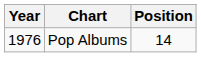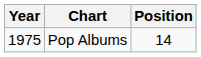 <table class="wikitable">
 <tr>
 <th>Year</th>
 <th>Chart</th>
 <th>Position</th>
 </tr>
 <tr>
-<td>1976</td>
+<td>1975</td>
 <td>Pop Albums</td>
 <td align="center">14</td>
 </tr>
 </table>
